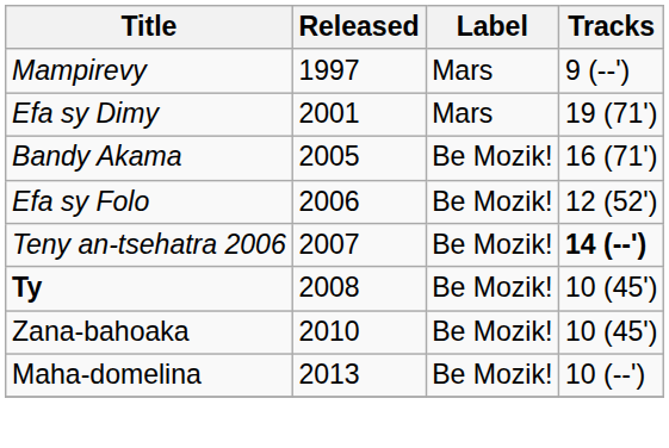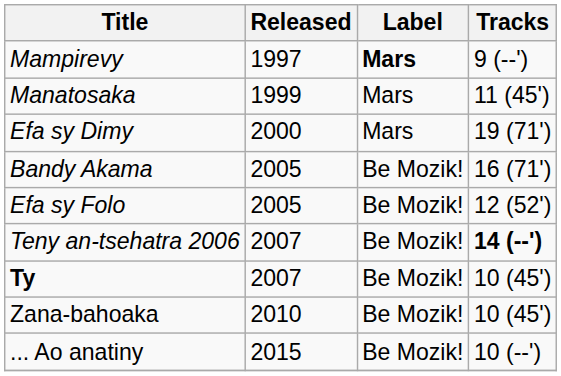 <table class="wikitable">
 <tr>
 <th>Title</th>
 <th>Released</th>
 <th>Label</th>
 <th>Tracks</th>
 </tr>
 <tr>
 <td><em>Mampirevy</em></td>
 <td>1997</td>
-<td>Mars</td>
+<td><strong>Mars</strong></td>
 <td>9 (--')</td>
 </tr>
 <tr>
+<td><em>Manatosaka</em></td>
+<td>1999</td>
+<td>Mars</td>
+<td>11 (45')</td>
+</tr>
+<tr>
 <td><em>Efa sy Dimy</em></td>
-<td>2001</td>
+<td>2000</td>
 <td>Mars</td>
 <td>19 (71')</td>
 </tr>
 <tr>
 <td><em>Bandy Akama</em></td>
 <td>2005</td>
 <td>Be Mozik!</td>
 <td>16 (71')</td>
 </tr>
 <tr>
 <td><em>Efa sy Folo</em></td>
-<td>2006</td>
+<td>2005</td>
 <td>Be Mozik!</td>
 <td>12 (52')</td>
 </tr>
 <tr>
 <td><em>Teny an-tsehatra 2006</em></td>
 <td>2007</td>
 <td>Be Mozik!</td>
 <td><strong>14 (--')</strong></td>
 </tr>
 <tr>
 <td><strong>Ty<em></td>
-<td>2008</td>
+<td>2007</td>
 <td>Be Mozik!</td>
 <td>10 (45')</td>
 </tr>
 <tr>
 <td></em>Zana-bahoaka<em></td>
 <td>2010</td>
 <td>Be Mozik!</td>
 <td>10 (45')</td>
 </tr>
 <tr>
-<td></em>Maha-domelina<em></td>
-<td>2013</td>
+<td></em>... Ao anatiny<em></td>
+<td>2015</td>
 <td>Be Mozik!</td>
 <td>10 (--')</td>
 </tr>
 <tr>
 </tr>
 </table>
